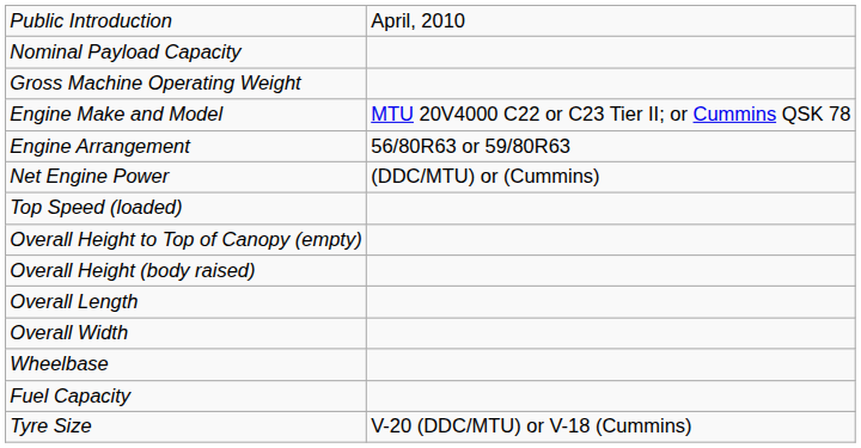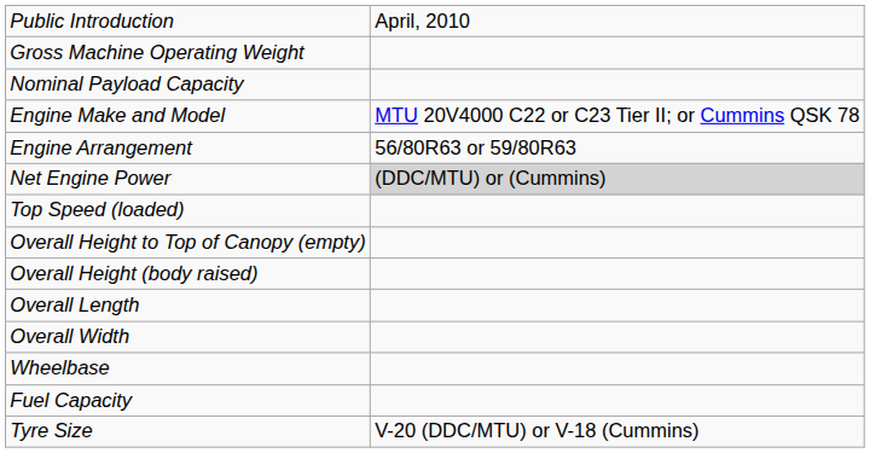 <table class="wikitable">
 <tr>
 <td><em>Public Introduction</em></td>
 <td>April, 2010</td>
 </tr>
 <tr>
-<td><em>Nominal Payload Capacity</em></td>
+<td><em>Gross Machine Operating Weight</em></td>
 <td></td>
 </tr>
 <tr>
-<td><em>Gross Machine Operating Weight</em></td>
+<td><em>Nominal Payload Capacity</em></td>
 <td></td>
 </tr>
 <tr>
 <td><em>Engine Make and Model</em></td>
 <td><a href='#'>MTU</a> 20V4000 C22 or C23 Tier II; or <a href='#'>Cummins</a> QSK 78</td>
 </tr>
 <tr>
 <td><em>Engine Arrangement</em></td>
 <td>56/80R63 or 59/80R63</td>
 </tr>
 <tr>
 <td><em>Net Engine Power</em></td>
-<td> (DDC/MTU) or  (Cummins)</td>
+<td style="background: lightgrey;"> (DDC/MTU) or  (Cummins)</td>
 </tr>
 <tr>
 <td><em>Top Speed (loaded)</em></td>
 <td></td>
 </tr>
 <tr>
 <td><em>Overall Height to Top of Canopy (empty)</em></td>
 <td></td>
 </tr>
 <tr>
 <td><em>Overall Height (body raised)</em></td>
 <td></td>
 </tr>
 <tr>
 <td><em>Overall Length</em></td>
 <td></td>
 </tr>
 <tr>
 <td><em>Overall Width</em></td>
 <td></td>
 </tr>
 <tr>
 <td><em>Wheelbase</em></td>
 <td></td>
 </tr>
 <tr>
 <td><em>Fuel Capacity</em></td>
 <td></td>
 </tr>
 <tr>
 <td><em>Tyre Size</em></td>
 <td>V-20 (DDC/MTU) or V-18 (Cummins)</td>
 </tr>
 </table>
